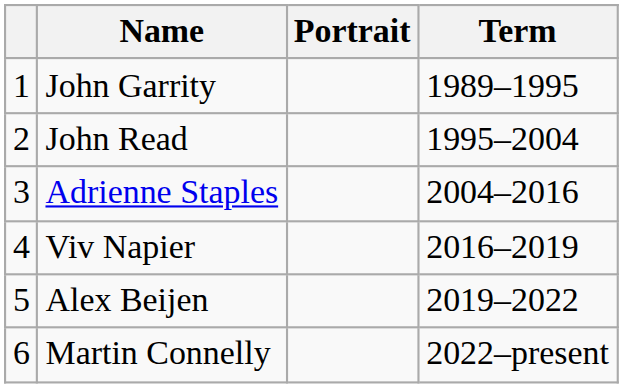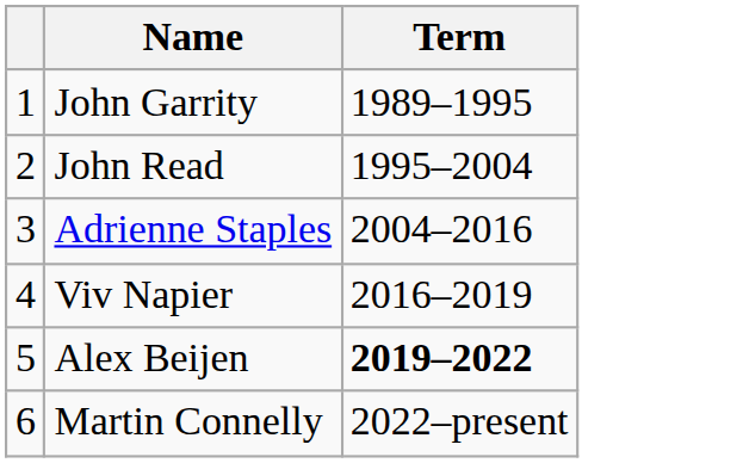 <table class="wikitable">
 <tr>
 <th></th>
 <th>Name</th>
-<th>Portrait</th>
 <th>Term</th>
 </tr>
 <tr>
 <td align=center>1</td>
 <td>John Garrity</td>
-<td></td>
 <td>1989–1995</td>
 </tr>
 <tr>
 <td align=center>2</td>
 <td>John Read</td>
-<td></td>
 <td>1995–2004</td>
 </tr>
 <tr>
 <td align=center>3</td>
 <td><a href='#'>Adrienne Staples</a></td>
-<td></td>
 <td>2004–2016</td>
 </tr>
 <tr>
 <td align=center>4</td>
 <td>Viv Napier</td>
-<td></td>
 <td>2016–2019</td>
 </tr>
 <tr>
 <td align=center>5</td>
 <td>Alex Beijen</td>
-<td></td>
-<td>2019–2022</td>
+<td><strong>2019–2022</strong></td>
 </tr>
 <tr>
 <td align=center>6</td>
 <td>Martin Connelly</td>
-<td></td>
 <td>2022–present</td>
 </tr>
 </table>
